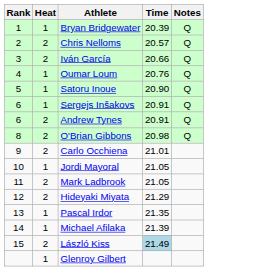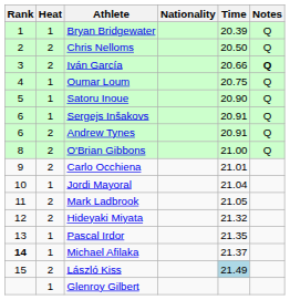 <table class="wikitable sortable" style="text-align:center;font-size:95%">
 <tr>
 <th>Rank</th>
 <th>Heat</th>
 <th>Athlete</th>
+<th>Nationality</th>
 <th>Time</th>
 <th>Notes</th>
 </tr>
 <tr bgcolor=ccffcc>
 <td>1</td>
 <td>1</td>
 <td align=left><a href='#'>Bryan Bridgewater</a></td>
+<td align=left></td>
 <td>20.39</td>
 <td>Q</td>
 </tr>
 <tr bgcolor=ccffcc>
 <td>2</td>
 <td>2</td>
 <td align=left><a href='#'>Chris Nelloms</a></td>
-<td>20.57</td>
+<td align=left></td>
+<td>20.50</td>
 <td>Q</td>
 </tr>
 <tr bgcolor=ccffcc>
 <td>3</td>
 <td>2</td>
 <td align=left><a href='#'>Iván García</a></td>
+<td align=left></td>
 <td>20.66</td>
-<td>Q</td>
+<td><strong>Q</strong></td>
 </tr>
 <tr bgcolor=ccffcc>
 <td>4</td>
 <td>1</td>
 <td align=left><a href='#'>Oumar Loum</a></td>
-<td>20.76</td>
+<td align=left></td>
+<td>20.75</td>
 <td>Q</td>
 </tr>
 <tr bgcolor=ccffcc>
 <td>5</td>
 <td>1</td>
 <td align=left><a href='#'>Satoru Inoue</a></td>
+<td align=left></td>
 <td>20.90</td>
 <td>Q</td>
 </tr>
 <tr bgcolor=ccffcc>
 <td>6</td>
 <td>1</td>
 <td align=left><a href='#'>Sergejs Inšakovs</a></td>
+<td align=left></td>
 <td>20.91</td>
 <td>Q</td>
 </tr>
 <tr bgcolor=ccffcc>
 <td>6</td>
 <td>2</td>
 <td align=left><a href='#'>Andrew Tynes</a></td>
+<td align=left></td>
 <td>20.91</td>
 <td>Q</td>
 </tr>
 <tr bgcolor=ccffcc>
 <td>8</td>
 <td>2</td>
 <td align=left><a href='#'>O'Brian Gibbons</a></td>
-<td>20.98</td>
+<td align=left></td>
+<td>21.00</td>
 <td>Q</td>
 </tr>
 <tr>
 <td>9</td>
 <td>2</td>
 <td align=left><a href='#'>Carlo Occhiena</a></td>
+<td align=left></td>
 <td>21.01</td>
 <td></td>
 </tr>
 <tr>
 <td>10</td>
 <td>1</td>
 <td align=left><a href='#'>Jordi Mayoral</a></td>
-<td>21.05</td>
+<td align=left></td>
+<td>21.04</td>
 <td></td>
 </tr>
 <tr>
 <td>11</td>
 <td>2</td>
 <td align=left><a href='#'>Mark Ladbrook</a></td>
+<td align=left></td>
 <td>21.05</td>
 <td></td>
 </tr>
 <tr>
 <td>12</td>
 <td>2</td>
 <td align=left><a href='#'>Hideyaki Miyata</a></td>
-<td>21.29</td>
+<td align=left></td>
+<td>21.32</td>
 <td></td>
 </tr>
 <tr>
 <td>13</td>
 <td>1</td>
 <td align=left><a href='#'>Pascal Irdor</a></td>
+<td align=left></td>
 <td>21.35</td>
 <td></td>
 </tr>
 <tr>
-<td>14</td>
+<td><strong>14</strong></td>
 <td>1</td>
 <td align=left><a href='#'>Michael Afilaka</a></td>
-<td>21.39</td>
+<td align=left></td>
+<td>21.37</td>
 <td></td>
 </tr>
 <tr>
 <td>15</td>
 <td>2</td>
 <td align=left><a href='#'>László Kiss</a></td>
+<td align=left></td>
 <td style="background: lightblue;">21.49</td>
 <td></td>
 </tr>
 <tr>
 <td></td>
 <td>1</td>
 <td align="left"><a href='#'>Glenroy Gilbert</a></td>
+<td align=left></td>
 <td></td>
 <td></td>
 </tr>
 </table>
